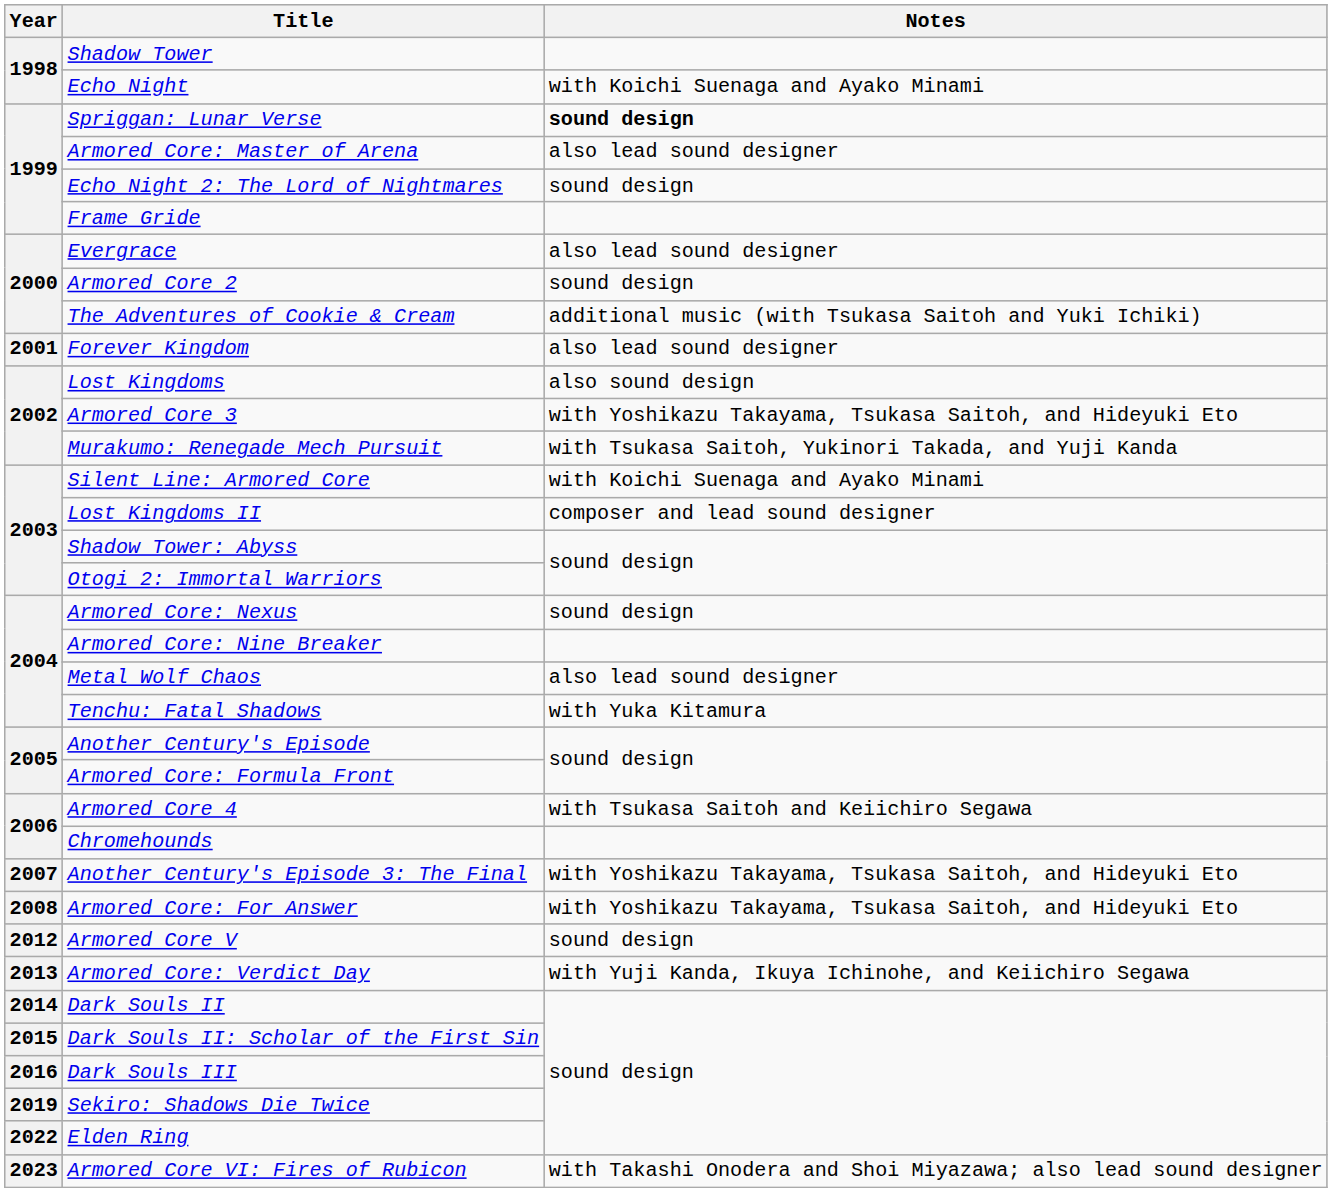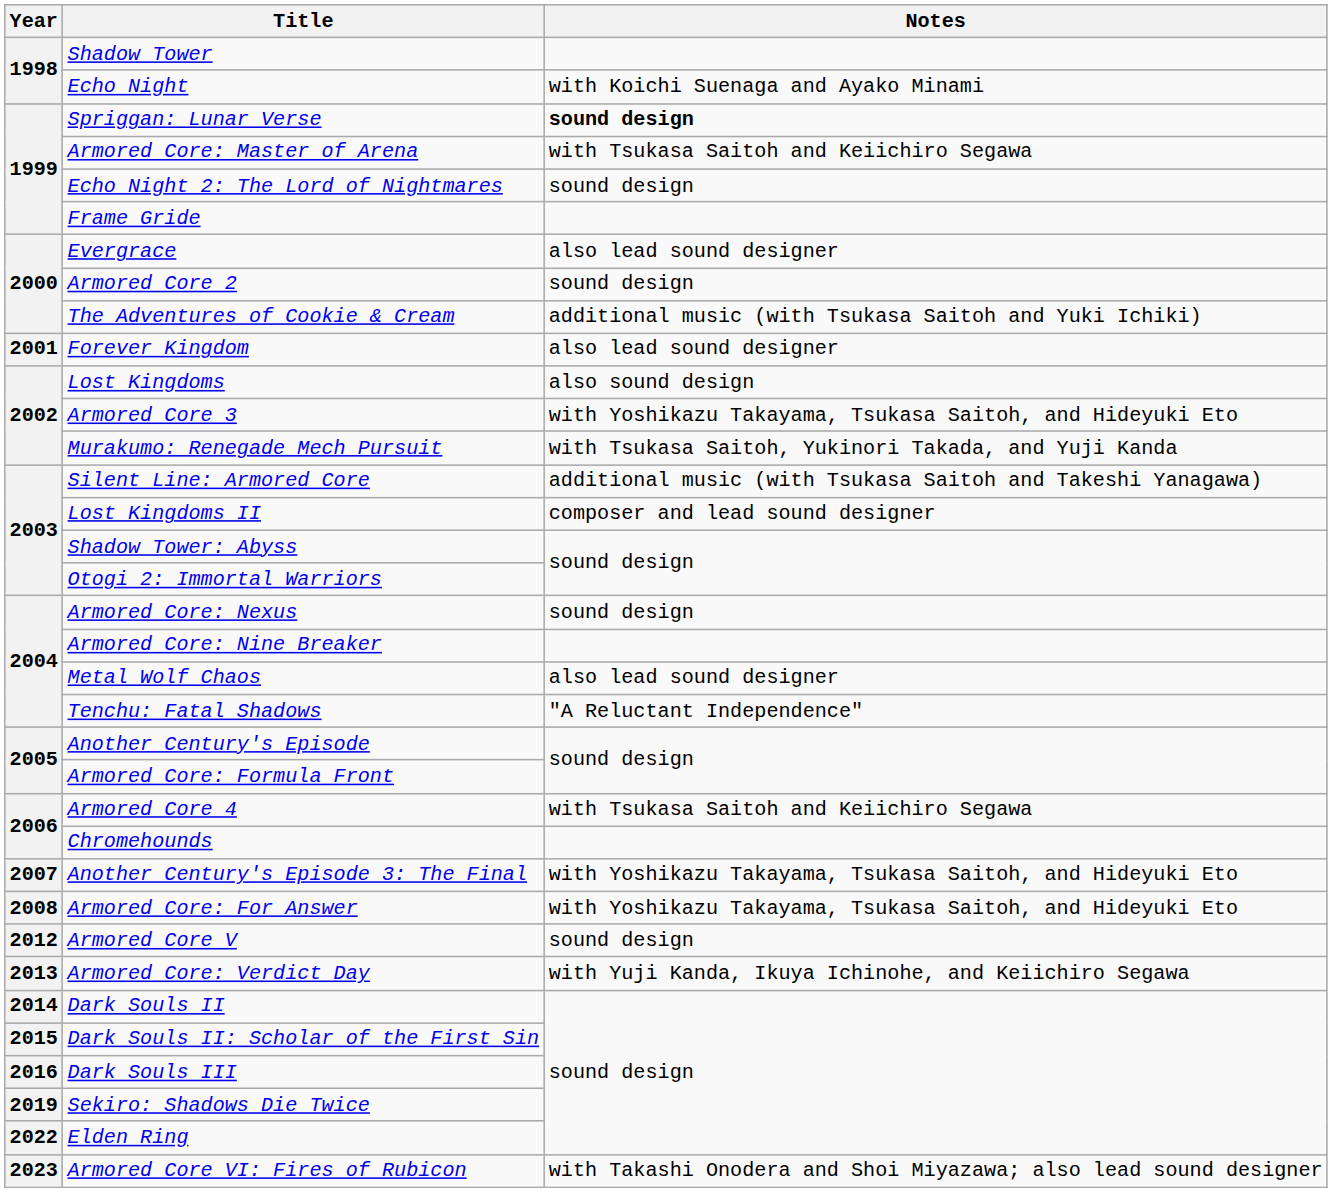 <table class="wikitable">
 <tr>
 <th>Year</th>
 <th>Title</th>
 <th>Notes</th>
 </tr>
 <tr>
 <th rowspan="2">1998</th>
 <td><em><a href='#'>Shadow Tower</a></em></td>
 <td></td>
 </tr>
 <tr>
 <td><em><a href='#'>Echo Night</a></em></td>
 <td>with Koichi Suenaga and Ayako Minami</td>
 </tr>
 <tr>
 <th rowspan="4">1999</th>
 <td><em><a href='#'>Spriggan: Lunar Verse</a></em></td>
 <td><strong>sound design</strong></td>
 </tr>
 <tr>
 <td><em><a href='#'>Armored Core: Master of Arena</a></em></td>
-<td>also lead sound designer</td>
+<td>with Tsukasa Saitoh and Keiichiro Segawa</td>
 </tr>
 <tr>
 <td><em><a href='#'>Echo Night 2: The Lord of Nightmares</a></em></td>
 <td>sound design</td>
 </tr>
 <tr>
 <td><em><a href='#'>Frame Gride</a></em></td>
 <td></td>
 </tr>
 <tr>
 <th rowspan="3">2000</th>
 <td><em><a href='#'>Evergrace</a></em></td>
 <td>also lead sound designer</td>
 </tr>
 <tr>
 <td><em><a href='#'>Armored Core 2</a></em></td>
 <td>sound design</td>
 </tr>
 <tr>
 <td><em><a href='#'>The Adventures of Cookie & Cream</a></em></td>
 <td>additional music (with Tsukasa Saitoh and Yuki Ichiki)</td>
 </tr>
 <tr>
 <th>2001</th>
 <td><em><a href='#'>Forever Kingdom</a></em></td>
 <td>also lead sound designer</td>
 </tr>
 <tr>
 <th rowspan="3">2002</th>
 <td><em><a href='#'>Lost Kingdoms</a></em></td>
 <td>also sound design</td>
 </tr>
 <tr>
 <td><em><a href='#'>Armored Core 3</a></em></td>
 <td>with Yoshikazu Takayama, Tsukasa Saitoh, and Hideyuki Eto</td>
 </tr>
 <tr>
 <td><em><a href='#'>Murakumo: Renegade Mech Pursuit</a></em></td>
 <td>with Tsukasa Saitoh, Yukinori Takada, and Yuji Kanda</td>
 </tr>
 <tr>
 <th rowspan="4">2003</th>
 <td><em><a href='#'>Silent Line: Armored Core</a></em></td>
-<td>with Koichi Suenaga and Ayako Minami</td>
+<td>additional music (with Tsukasa Saitoh and Takeshi Yanagawa)</td>
 </tr>
 <tr>
 <td><em><a href='#'>Lost Kingdoms II</a></em></td>
 <td>composer and lead sound designer</td>
 </tr>
 <tr>
 <td><em><a href='#'>Shadow Tower: Abyss</a></em></td>
 <td rowspan="2">sound design</td>
 </tr>
 <tr>
 <td><em><a href='#'>Otogi 2: Immortal Warriors</a></em></td>
 </tr>
 <tr>
 <th rowspan="4">2004</th>
 <td><em><a href='#'>Armored Core: Nexus</a></em></td>
 <td>sound design</td>
 </tr>
 <tr>
 <td><em><a href='#'>Armored Core: Nine Breaker</a></em></td>
 <td></td>
 </tr>
 <tr>
 <td><em><a href='#'>Metal Wolf Chaos</a></em></td>
 <td>also lead sound designer</td>
 </tr>
 <tr>
 <td><em><a href='#'>Tenchu: Fatal Shadows</a></em></td>
-<td>with Yuka Kitamura</td>
+<td>"A Reluctant Independence"</td>
 </tr>
 <tr>
 <th rowspan="2">2005</th>
 <td><em><a href='#'>Another Century's Episode</a></em></td>
 <td rowspan="2">sound design</td>
 </tr>
 <tr>
 <td><em><a href='#'>Armored Core: Formula Front</a></em></td>
 </tr>
 <tr>
 <th rowspan="2">2006</th>
 <td><em><a href='#'>Armored Core 4</a></em></td>
 <td>with Tsukasa Saitoh and Keiichiro Segawa</td>
 </tr>
 <tr>
 <td><em><a href='#'>Chromehounds</a></em></td>
 <td></td>
 </tr>
 <tr>
 <th>2007</th>
 <td><em><a href='#'>Another Century's Episode 3: The Final</a></em></td>
 <td>with Yoshikazu Takayama, Tsukasa Saitoh, and Hideyuki Eto</td>
 </tr>
 <tr>
 <th>2008</th>
 <td><em><a href='#'>Armored Core: For Answer</a></em></td>
 <td>with Yoshikazu Takayama, Tsukasa Saitoh, and Hideyuki Eto</td>
 </tr>
 <tr>
 <th>2012</th>
 <td><em><a href='#'>Armored Core V</a></em></td>
 <td>sound design</td>
 </tr>
 <tr>
 <th>2013</th>
 <td><em><a href='#'>Armored Core: Verdict Day</a></em></td>
 <td>with Yuji Kanda, Ikuya Ichinohe, and Keiichiro Segawa</td>
 </tr>
 <tr>
 <th>2014</th>
 <td><em><a href='#'>Dark Souls II</a></em></td>
 <td rowspan="5">sound design</td>
 </tr>
 <tr>
 <th>2015</th>
 <td><em><a href='#'>Dark Souls II: Scholar of the First Sin</a></em></td>
 </tr>
 <tr>
 <th>2016</th>
 <td><em><a href='#'>Dark Souls III</a></em></td>
 </tr>
 <tr>
 <th>2019</th>
 <td><em><a href='#'>Sekiro: Shadows Die Twice</a></em></td>
 </tr>
 <tr>
 <th>2022</th>
 <td><em><a href='#'>Elden Ring</a></em></td>
 </tr>
 <tr>
 <th>2023</th>
 <td><em><a href='#'>Armored Core VI: Fires of Rubicon</a></em></td>
 <td>with Takashi Onodera and Shoi Miyazawa; also lead sound designer</td>
 </tr>
 </table>
